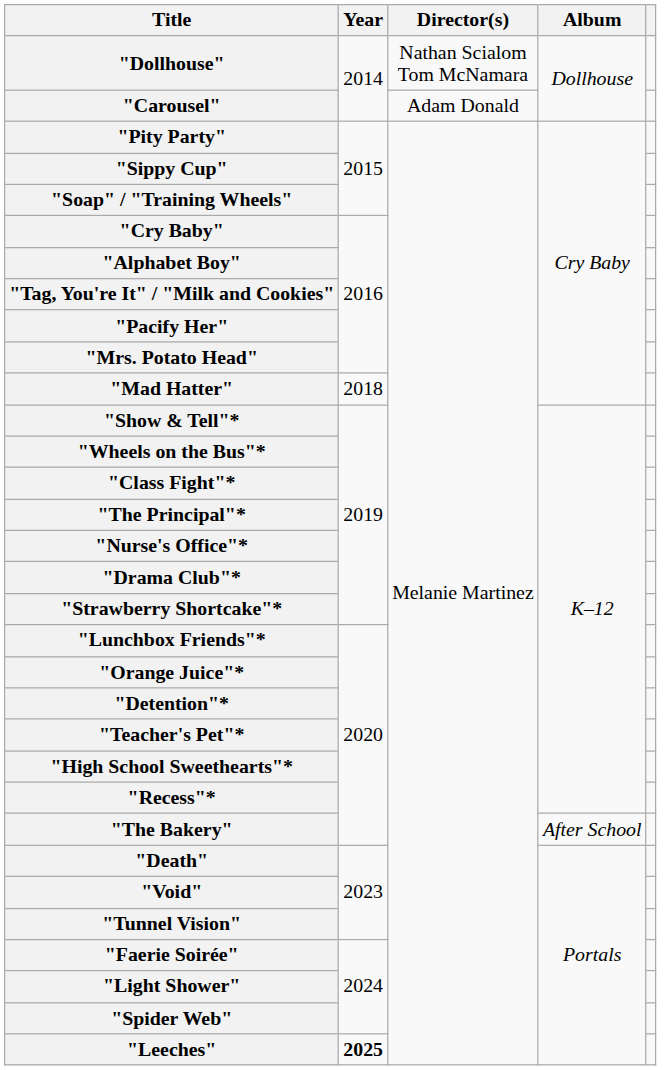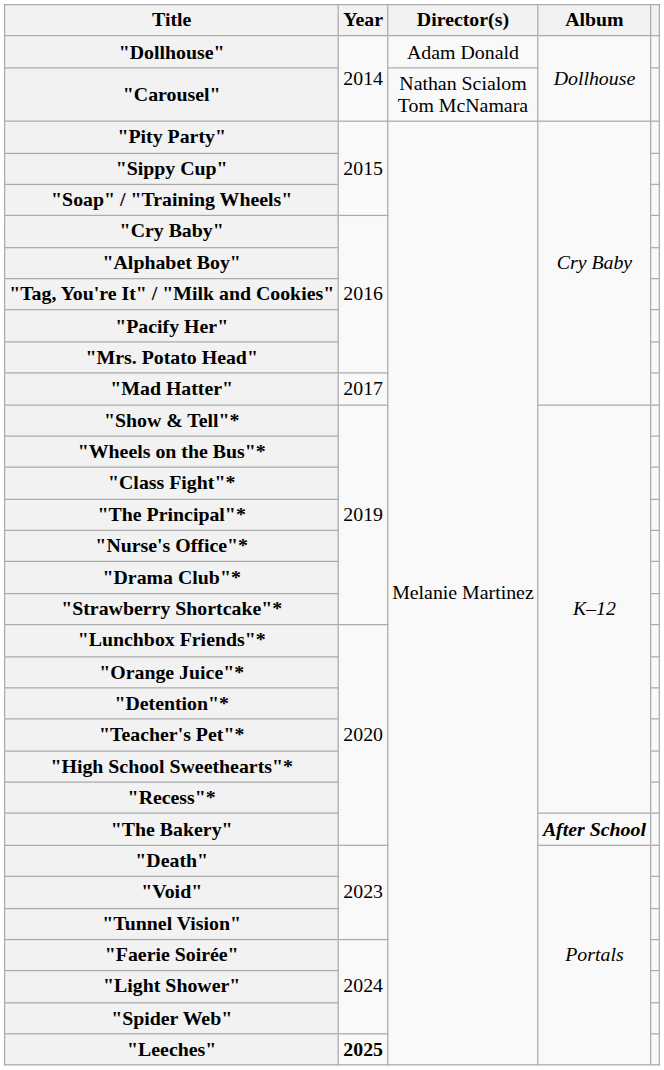 <table class="wikitable plainrowheaders" style="text-align:center;">
 <tr>
 <th scope="col">Title</th>
 <th scope="col">Year</th>
 <th scope="col">Director(s)</th>
 <th scope="col">Album</th>
 <th scope="col"></th>
 </tr>
 <tr>
 <th scope="row">"Dollhouse"</th>
 <td rowspan="2">2014</td>
-<td>Nathan Scialom<br>Tom McNamara</td>
+<td>Adam Donald</td>
 <td rowspan="2"><em>Dollhouse</em></td>
 <td></td>
 </tr>
 <tr>
 <th scope="row">"Carousel"</th>
-<td>Adam Donald</td>
+<td>Nathan Scialom<br>Tom McNamara</td>
 <td></td>
 </tr>
 <tr>
 <th scope="row">"Pity Party"</th>
 <td rowspan="3">2015</td>
 <td rowspan="30">Melanie Martinez</td>
 <td rowspan="9"><em>Cry Baby</em></td>
 <td></td>
 </tr>
 <tr>
 <th scope="row">"Sippy Cup"</th>
 <td></td>
 </tr>
 <tr>
 <th scope="row">"Soap" / "Training Wheels"</th>
 <td></td>
 </tr>
 <tr>
 <th scope="row">"Cry Baby"</th>
 <td rowspan="5">2016</td>
 <td></td>
 </tr>
 <tr>
 <th scope="row">"Alphabet Boy"</th>
 <td></td>
 </tr>
 <tr>
 <th scope="row">"Tag, You're It" / "Milk and Cookies"</th>
 <td></td>
 </tr>
 <tr>
 <th scope="row">"Pacify Her"</th>
 <td></td>
 </tr>
 <tr>
 <th scope="row">"Mrs. Potato Head"</th>
 <td></td>
 </tr>
 <tr>
 <th scope="row">"Mad Hatter"</th>
-<td>2018</td>
+<td>2017</td>
 <td></td>
 </tr>
 <tr>
 <th scope="row">"Show & Tell"*</th>
 <td rowspan="7">2019</td>
 <td rowspan="13"><em>K–12</em></td>
 <td></td>
 </tr>
 <tr>
 <th scope="row">"Wheels on the Bus"*</th>
 <td></td>
 </tr>
 <tr>
 <th scope="row">"Class Fight"*</th>
 <td></td>
 </tr>
 <tr>
 <th scope="row">"The Principal"*</th>
 <td></td>
 </tr>
 <tr>
 <th scope="row">"Nurse's Office"*</th>
 <td></td>
 </tr>
 <tr>
 <th scope="row">"Drama Club"*</th>
 <td></td>
 </tr>
 <tr>
 <th scope="row">"Strawberry Shortcake"*</th>
 <td></td>
 </tr>
 <tr>
 <th scope="row">"Lunchbox Friends"*</th>
 <td rowspan="7">2020</td>
 <td></td>
 </tr>
 <tr>
 <th scope="row">"Orange Juice"*</th>
 <td></td>
 </tr>
 <tr>
 <th scope="row">"Detention"*</th>
 <td></td>
 </tr>
 <tr>
 <th scope="row">"Teacher's Pet"*</th>
 <td></td>
 </tr>
 <tr>
 <th scope="row">"High School Sweethearts"*</th>
 <td></td>
 </tr>
 <tr>
 <th scope="row">"Recess"*</th>
 <td></td>
 </tr>
 <tr>
 <th scope="row">"The Bakery"</th>
-<td><em>After School</em></td>
+<td><strong><em>After School</em></strong></td>
 <td></td>
 </tr>
 <tr>
 <th scope="row">"Death"</th>
 <td rowspan="3">2023</td>
 <td rowspan="7"><em>Portals</em></td>
 <td></td>
 </tr>
 <tr>
 <th scope="row">"Void"</th>
 <td></td>
 </tr>
 <tr>
 <th scope="row">"Tunnel Vision"</th>
 <td></td>
 </tr>
 <tr>
 <th scope="row">"Faerie Soirée"</th>
 <td rowspan="3">2024</td>
 <td></td>
 </tr>
 <tr>
 <th scope="row">"Light Shower"</th>
 <td></td>
 </tr>
 <tr>
 <th scope="row">"Spider Web"</th>
 <td></td>
 </tr>
 <tr>
 <th scope="row">"Leeches"</th>
 <td><strong>2025</strong></td>
 <td></td>
 </tr>
 </table>
